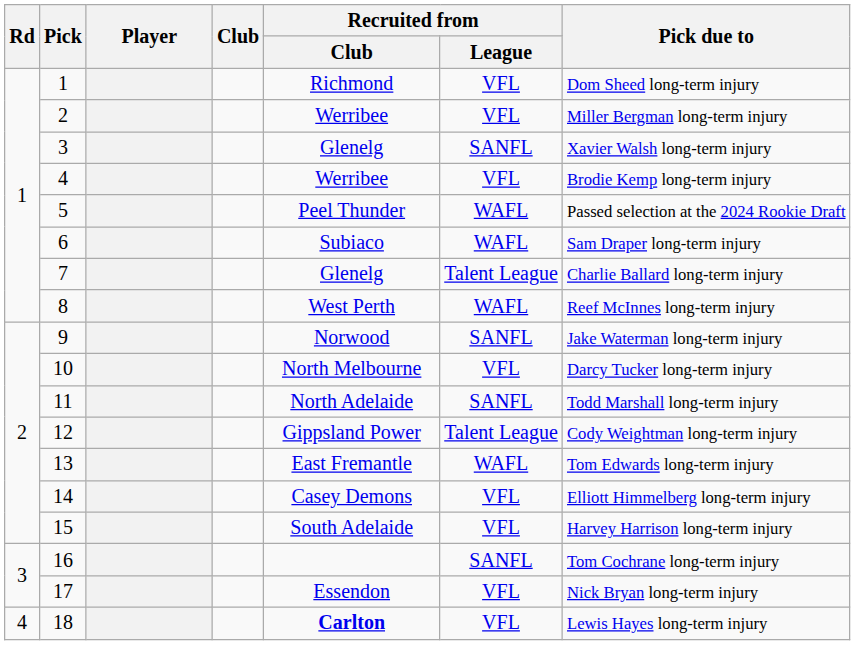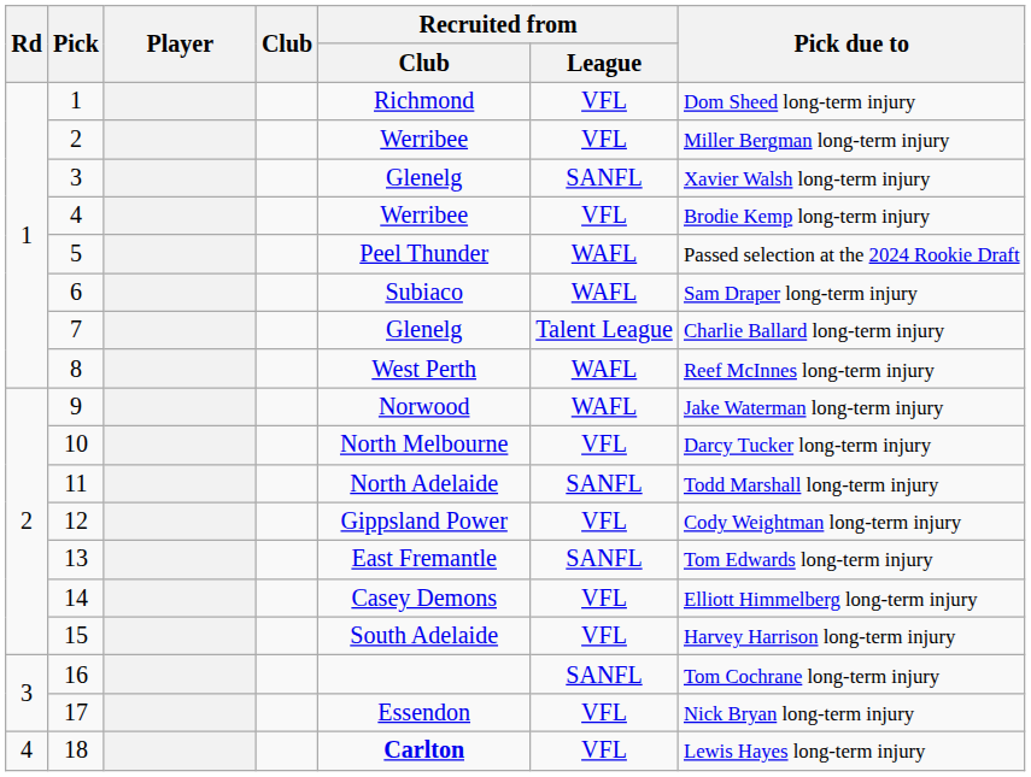 <table class="wikitable sortable plainrowheaders" style="text-align:center;">
 <tr>
 <th rowspan=2>Rd</th>
 <th rowspan=2>Pick</th>
 <th style="width:70pt" rowspan=2>Player</th>
 <th rowspan=2>Club</th>
 <th colspan=2>Recruited from</th>
 <th class="unsortable" rowspan=2>Pick due to</th>
 </tr>
 <tr>
 <th style="width:100pt">Club</th>
 <th>League</th>
 </tr>
 <tr>
 <td rowspan=8>1</td>
 <td>1</td>
 <th scope=row></th>
 <td></td>
 <td><a href='#'>Richmond</a></td>
 <td><a href='#'>VFL</a></td>
 <td style="text-align:left;"><small><a href='#'>Dom Sheed</a> long-term injury</small></td>
 </tr>
 <tr>
 <td>2</td>
 <th scope=row></th>
 <td></td>
 <td><a href='#'>Werribee</a></td>
 <td><a href='#'>VFL</a></td>
 <td style="text-align:left;"><small><a href='#'>Miller Bergman</a> long-term injury</small></td>
 </tr>
 <tr>
 <td>3</td>
 <th scope=row></th>
 <td></td>
 <td><a href='#'>Glenelg</a></td>
 <td><a href='#'>SANFL</a></td>
 <td style="text-align:left;"><small><a href='#'>Xavier Walsh</a> long-term injury</small></td>
 </tr>
 <tr>
 <td>4</td>
 <th scope=row></th>
 <td></td>
 <td><a href='#'>Werribee</a></td>
 <td><a href='#'>VFL</a></td>
 <td style="text-align:left;"><small><a href='#'>Brodie Kemp</a> long-term injury</small></td>
 </tr>
 <tr>
 <td>5</td>
 <th scope="row"></th>
 <td></td>
 <td><a href='#'>Peel Thunder</a></td>
 <td><a href='#'>WAFL</a></td>
 <td style="text-align:left;"><small>Passed selection at the <a href='#'>2024 Rookie Draft</a></small></td>
 </tr>
 <tr>
 <td>6</td>
 <th scope="row"></th>
 <td></td>
 <td><a href='#'>Subiaco</a></td>
 <td><a href='#'>WAFL</a></td>
 <td style="text-align:left;"><small><a href='#'>Sam Draper</a> long-term injury</small></td>
 </tr>
 <tr>
 <td>7</td>
 <th scope=row></th>
 <td></td>
 <td><a href='#'>Glenelg</a></td>
 <td><a href='#'>Talent League</a></td>
 <td style="text-align:left;"><small><a href='#'>Charlie Ballard</a> long-term injury</small></td>
 </tr>
 <tr>
 <td>8</td>
 <th scope=row></th>
 <td></td>
 <td><a href='#'>West Perth</a></td>
 <td><a href='#'>WAFL</a></td>
 <td style="text-align:left;"><small><a href='#'>Reef McInnes</a> long-term injury</small></td>
 </tr>
 <tr>
 <td rowspan="7">2</td>
 <td>9</td>
 <th scope=row></th>
 <td></td>
 <td><a href='#'>Norwood</a></td>
-<td><a href='#'>SANFL</a></td>
+<td><a href='#'>WAFL</a></td>
 <td style="text-align:left;"><small><a href='#'>Jake Waterman</a> long-term injury</small></td>
 </tr>
 <tr>
 <td>10</td>
 <th scope="row"></th>
 <td></td>
 <td><a href='#'>North Melbourne</a></td>
 <td><a href='#'>VFL</a></td>
 <td style="text-align:left;"><small><a href='#'>Darcy Tucker</a> long-term injury</small></td>
 </tr>
 <tr>
 <td>11</td>
 <th scope="row"></th>
 <td></td>
 <td><a href='#'>North Adelaide</a></td>
 <td><a href='#'>SANFL</a></td>
 <td style="text-align:left;"><small><a href='#'>Todd Marshall</a> long-term injury</small></td>
 </tr>
 <tr>
 <td>12</td>
 <th scope="row"></th>
 <td></td>
 <td><a href='#'>Gippsland Power</a></td>
-<td><a href='#'>Talent League</a></td>
+<td><a href='#'>VFL</a></td>
 <td style="text-align:left;"><small><a href='#'>Cody Weightman</a> long-term injury</small></td>
 </tr>
 <tr>
 <td>13</td>
 <th scope="row"></th>
 <td></td>
 <td><a href='#'>East Fremantle</a></td>
-<td><a href='#'>WAFL</a></td>
+<td><a href='#'>SANFL</a></td>
 <td style="text-align:left;"><small><a href='#'>Tom Edwards</a> long-term injury</small></td>
 </tr>
 <tr>
 <td>14</td>
 <th scope="row"></th>
 <td></td>
 <td><a href='#'>Casey Demons</a></td>
 <td><a href='#'>VFL</a></td>
 <td style="text-align:left;"><small><a href='#'>Elliott Himmelberg</a> long-term injury</small></td>
 </tr>
 <tr>
 <td>15</td>
 <th scope="row"></th>
 <td></td>
 <td><a href='#'>South Adelaide</a></td>
 <td><a href='#'>VFL</a></td>
 <td style="text-align:left;"><small><a href='#'>Harvey Harrison</a> long-term injury</small></td>
 </tr>
 <tr>
 <td rowspan="2">3</td>
 <td>16</td>
 <th scope="row"></th>
 <td></td>
 <td></td>
 <td><a href='#'>SANFL</a></td>
 <td style="text-align: left;"><small><a href='#'>Tom Cochrane</a> long-term injury</small></td>
 </tr>
 <tr>
 <td>17</td>
 <th scope="row"></th>
 <td></td>
 <td><a href='#'>Essendon</a></td>
 <td><a href='#'>VFL</a></td>
 <td style="text-align:left;"><small><a href='#'>Nick Bryan</a> long-term injury</small></td>
 </tr>
 <tr>
 <td>4</td>
 <td>18</td>
 <th scope="row"></th>
 <td></td>
 <td><strong><a href='#'>Carlton</a></strong></td>
 <td><a href='#'>VFL</a></td>
 <td style="text-align:left;"><small><a href='#'>Lewis Hayes</a> long-term injury</small></td>
 </tr>
 </table>
